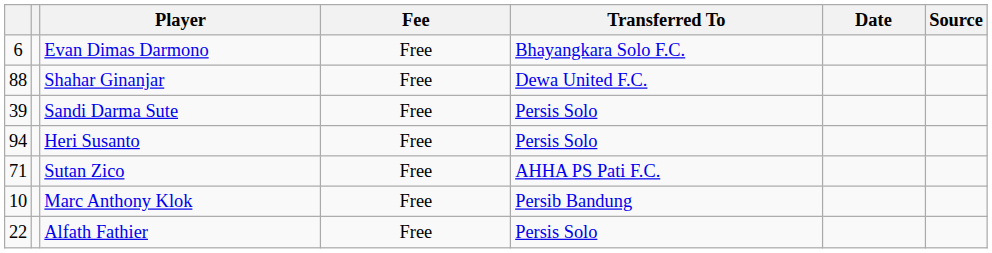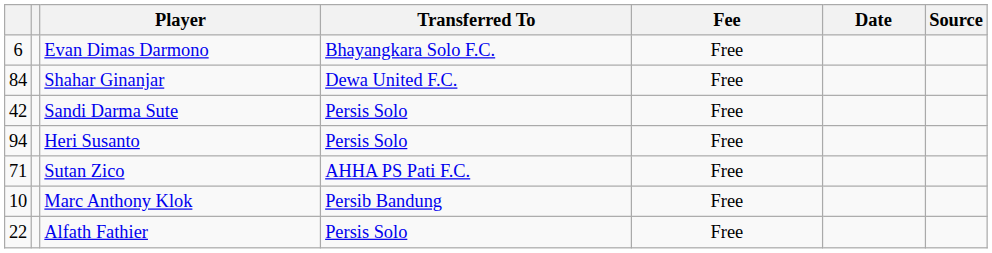 <table class="wikitable plainrowheaders sortable" style="font-size:95%">
 <tr>
 <th></th>
 <th></th>
 <th scope="col" style="width:225px;">Player</th>
+<th scope="col" style="width:250px;">Transferred To</th>
 <th scope="col" style="width:150px;">Fee</th>
-<th scope="col" style="width:250px;">Transferred To</th>
 <th scope="col" style="width:78px;">Date</th>
 <th>Source</th>
 </tr>
 <tr>
 <td align=center>6</td>
 <td align=center></td>
 <td> <a href='#'>Evan Dimas Darmono</a></td>
+<td> <a href='#'>Bhayangkara Solo F.C.</a></td>
 <td align=center>Free</td>
-<td> <a href='#'>Bhayangkara Solo F.C.</a></td>
 <td align=center></td>
 <td align=center></td>
 </tr>
 <tr>
-<td align=center>88</td>
+<td align=center>84</td>
 <td align=center></td>
 <td> <a href='#'>Shahar Ginanjar</a></td>
+<td> <a href='#'>Dewa United F.C.</a></td>
 <td align=center>Free</td>
-<td> <a href='#'>Dewa United F.C.</a></td>
 <td align=center></td>
 <td align=center></td>
 </tr>
 <tr>
-<td align=center>39</td>
+<td align=center>42</td>
 <td align=center></td>
 <td> <a href='#'>Sandi Darma Sute</a></td>
+<td> <a href='#'>Persis Solo</a></td>
 <td align=center>Free</td>
-<td> <a href='#'>Persis Solo</a></td>
 <td align=center></td>
 <td align=center></td>
 </tr>
 <tr>
 <td align=center>94</td>
 <td align=center></td>
 <td> <a href='#'>Heri Susanto</a></td>
+<td> <a href='#'>Persis Solo</a></td>
 <td align=center>Free</td>
-<td> <a href='#'>Persis Solo</a></td>
 <td align=center></td>
 <td align=center></td>
 </tr>
 <tr>
 <td align=center>71</td>
 <td align=center></td>
 <td> <a href='#'>Sutan Zico</a></td>
+<td> <a href='#'>AHHA PS Pati F.C.</a></td>
 <td align=center>Free</td>
-<td> <a href='#'>AHHA PS Pati F.C.</a></td>
 <td align=center></td>
 <td align=center></td>
 </tr>
 <tr>
 <td align=center>10</td>
 <td align=center></td>
 <td> <a href='#'>Marc Anthony Klok</a></td>
+<td> <a href='#'>Persib Bandung</a></td>
 <td align=center>Free</td>
-<td> <a href='#'>Persib Bandung</a></td>
 <td align=center></td>
 <td align=center></td>
 </tr>
 <tr>
 <td align=center>22</td>
 <td align=center></td>
 <td> <a href='#'>Alfath Fathier</a></td>
+<td> <a href='#'>Persis Solo</a></td>
 <td align=center>Free</td>
-<td> <a href='#'>Persis Solo</a></td>
 <td align=center></td>
 <td align=center></td>
 </tr>
 </table>
